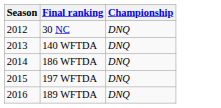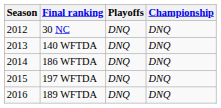 <table class="wikitable sortable">
 <tr>
 <th>Season</th>
 <th><a href='#'>Final ranking</a></th>
+<th>Playoffs</th>
 <th><a href='#'>Championship</a></th>
 </tr>
 <tr>
 <td>2012</td>
 <td>30 <a href='#'>NC</a></td>
 <td><em>DNQ</em></td>
+<td><em>DNQ</em></td>
 </tr>
 <tr>
 <td>2013</td>
 <td>140 WFTDA</td>
+<td><em>DNQ</em></td>
 <td><em>DNQ</em></td>
 </tr>
 <tr>
 <td>2014</td>
 <td>186 WFTDA</td>
 <td><em>DNQ</em></td>
+<td><em>DNQ</em></td>
 </tr>
 <tr>
 <td>2015</td>
 <td>197 WFTDA</td>
+<td><em>DNQ</em></td>
 <td><em>DNQ</em></td>
 </tr>
 <tr>
 <td>2016</td>
 <td>189 WFTDA</td>
 <td><em>DNQ</em></td>
+<td><em>DNQ</em></td>
 </tr>
 </table>
